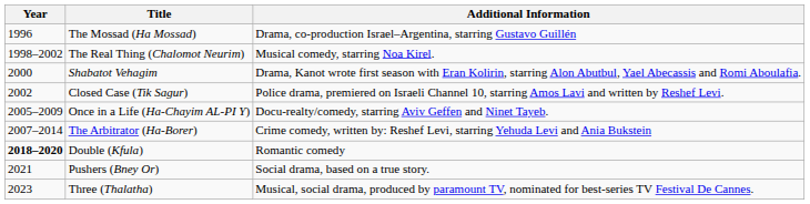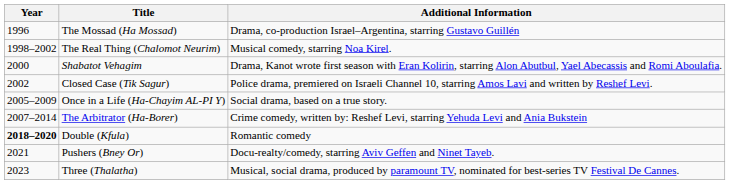 <table class="wikitable">
 <tr>
 <th>Year</th>
 <th>Title</th>
 <th>Additional Information</th>
 </tr>
 <tr>
 <td>1996</td>
 <td>The Mossad (<em>Ha Mossad</em>)</td>
 <td>Drama, co-production Israel–Argentina, starring <a href='#'>Gustavo Guillén</a></td>
 </tr>
 <tr>
 <td>1998–2002</td>
 <td>The Real Thing (<em>Chalomot Neurim</em>)</td>
 <td>Musical comedy, starring <a href='#'>Noa Kirel</a>.</td>
 </tr>
 <tr>
 <td>2000</td>
 <td><em>Shabatot Vehagim</em></td>
 <td>Drama, Kanot wrote first season with <a href='#'>Eran Kolirin</a>, starring <a href='#'>Alon Abutbul</a>, <a href='#'>Yael Abecassis</a> and <a href='#'>Romi Aboulafia</a>.</td>
 </tr>
 <tr>
 <td>2002</td>
 <td>Closed Case (<em>Tik Sagur</em>)</td>
 <td>Police drama, premiered on Israeli Channel 10, starring <a href='#'>Amos Lavi</a> and written by <a href='#'>Reshef Levi</a>.</td>
 </tr>
 <tr>
 <td>2005–2009</td>
 <td>Once in a Life (<em>Ha-Chayim AL-PI Y</em>)</td>
-<td>Docu-realty/comedy, starring <a href='#'>Aviv Geffen</a> and <a href='#'>Ninet Tayeb</a>.</td>
+<td>Social drama, based on a true story.</td>
 </tr>
 <tr>
 <td>2007–2014</td>
 <td><a href='#'>The Arbitrator</a> (<em>Ha-Borer</em>)</td>
 <td>Crime comedy, written by: Reshef Levi, starring <a href='#'>Yehuda Levi</a> and <a href='#'>Ania Bukstein</a></td>
 </tr>
 <tr>
 <td><strong>2018–2020</strong></td>
 <td>Double (<em>Kfula</em>)</td>
 <td>Romantic comedy</td>
 </tr>
 <tr>
 <td>2021</td>
 <td>Pushers (<em>Bney Or</em>)</td>
-<td>Social drama, based on a true story.</td>
+<td>Docu-realty/comedy, starring <a href='#'>Aviv Geffen</a> and <a href='#'>Ninet Tayeb</a>.</td>
 </tr>
 <tr>
 <td>2023</td>
 <td>Three (<em>Thalatha</em>)</td>
 <td>Musical, social drama, produced by <a href='#'>paramount TV</a>,  nominated for  best-series TV <a href='#'>Festival De Cannes</a>.</td>
 </tr>
 </table>
